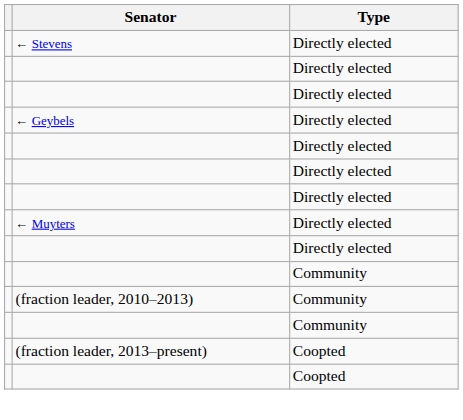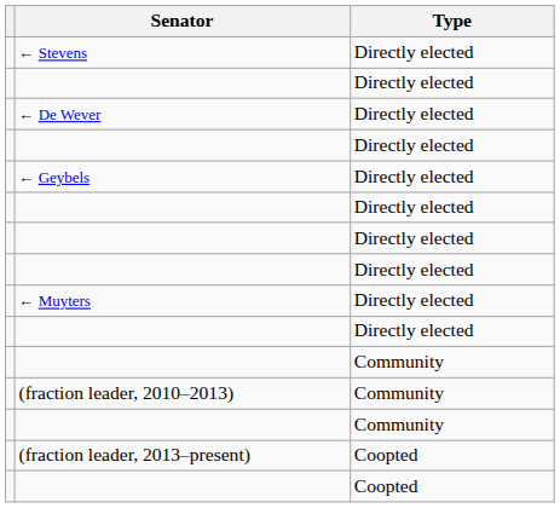 <table class="sortable wikitable" style="text-align:left; font-size:90%">
 <tr>
 <th></th>
 <th width="250">Senator</th>
 <th width="150">Type</th>
 </tr>
 <tr>
 <td></td>
 <td align=left> <small>← <a href='#'>Stevens</a></small></td>
 <td>Directly elected</td>
 </tr>
 <tr>
 <td></td>
 <td align=left></td>
+<td>Directly elected</td>
+</tr>
+<tr>
+<td></td>
+<td align=left> <small>← <a href='#'>De Wever</a></small></td>
 <td>Directly elected</td>
 </tr>
 <tr>
 <td></td>
 <td align=left></td>
 <td>Directly elected</td>
 </tr>
 <tr>
 <td></td>
 <td align=left> <small>← <a href='#'>Geybels</a></small></td>
 <td>Directly elected</td>
 </tr>
 <tr>
 <td></td>
 <td align=left></td>
 <td>Directly elected</td>
 </tr>
 <tr>
 <td></td>
 <td align=left></td>
 <td>Directly elected</td>
 </tr>
 <tr>
 <td></td>
 <td align=left></td>
 <td>Directly elected</td>
 </tr>
 <tr>
 <td></td>
 <td align=left> <small>← <a href='#'>Muyters</a></small></td>
 <td>Directly elected</td>
 </tr>
 <tr>
 <td></td>
 <td align=left></td>
 <td>Directly elected</td>
 </tr>
 <tr>
 <td></td>
 <td align=left></td>
 <td>Community</td>
 </tr>
 <tr>
 <td></td>
 <td align=left> (fraction leader, 2010–2013)</td>
 <td>Community</td>
 </tr>
 <tr>
 <td></td>
 <td align=left></td>
 <td>Community</td>
 </tr>
 <tr>
 <td></td>
 <td align=left> (fraction leader, 2013–present)</td>
 <td>Coopted</td>
 </tr>
 <tr>
 <td></td>
 <td align=left></td>
 <td>Coopted</td>
 </tr>
 </table>
